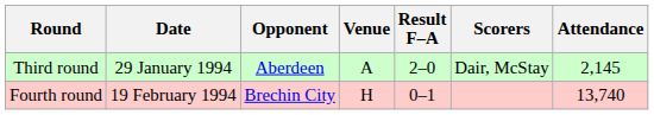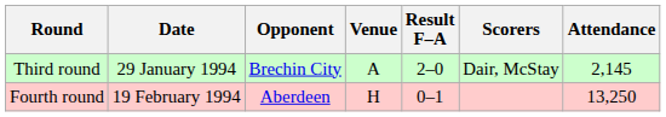 <table class="wikitable sortable" style="text-align:center;">
 <tr>
 <th>Round</th>
 <th>Date</th>
 <th>Opponent</th>
 <th>Venue</th>
 <th>Result<br>F–A</th>
 <th class=unsortable>Scorers</th>
 <th>Attendance</th>
 </tr>
 <tr bgcolor="#CCFFCC">
 <td>Third round</td>
 <td>29 January 1994</td>
-<td><a href='#'>Aberdeen</a></td>
+<td><a href='#'>Brechin City</a></td>
 <td>A</td>
 <td>2–0</td>
 <td>Dair, McStay</td>
 <td>2,145</td>
 </tr>
 <tr bgcolor="#FFCCCC">
 <td>Fourth round</td>
 <td>19 February 1994</td>
-<td><a href='#'>Brechin City</a></td>
+<td><a href='#'>Aberdeen</a></td>
 <td>H</td>
 <td>0–1</td>
 <td></td>
-<td>13,740</td>
+<td>13,250</td>
 </tr>
 </table>
